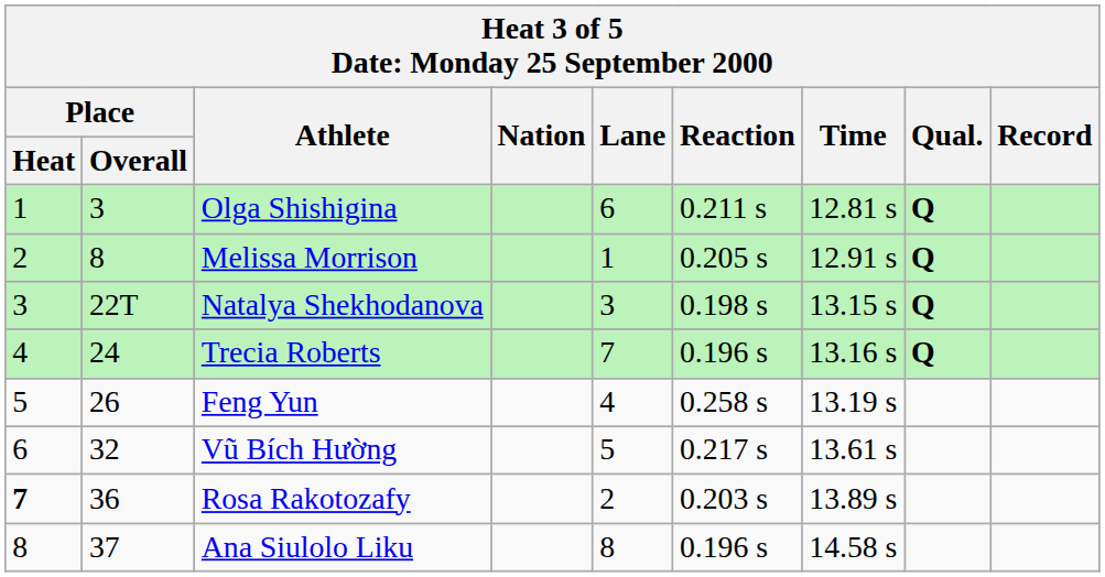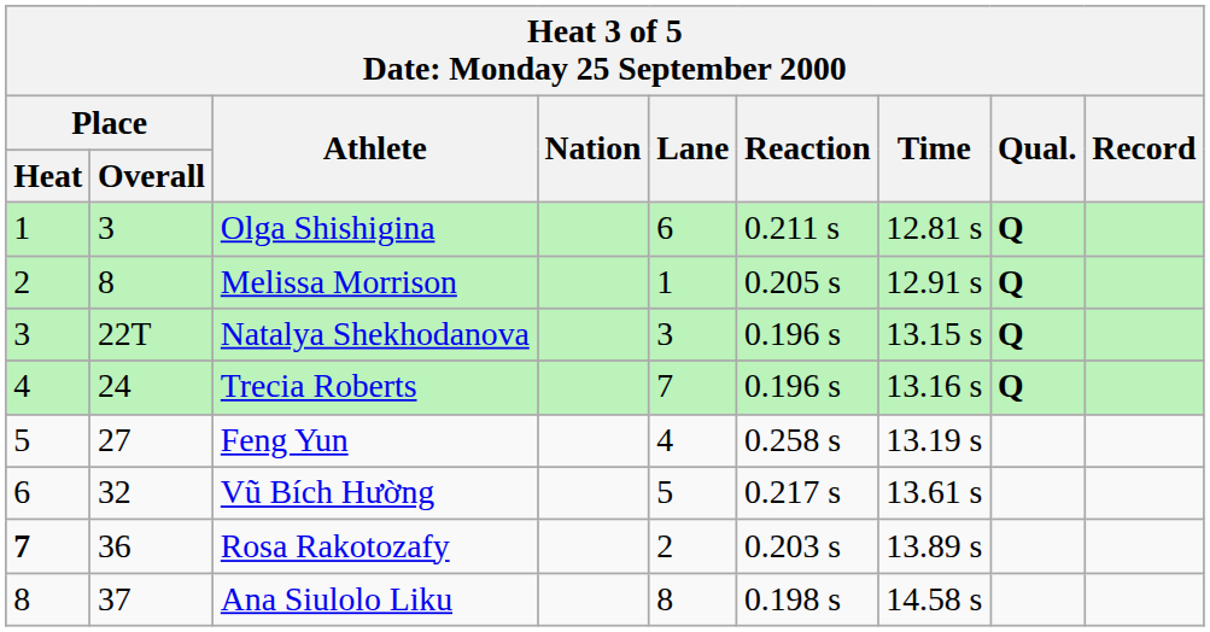 <table class="wikitable sortable">
 <tr>
 <th colspan=9>Heat 3 of 5 <br> Date: Monday 25 September 2000</th>
 </tr>
 <tr>
 <th colspan=2>Place</th>
 <th rowspan=2>Athlete</th>
 <th rowspan=2>Nation</th>
 <th rowspan=2>Lane</th>
 <th rowspan=2>Reaction</th>
 <th rowspan=2>Time</th>
 <th rowspan=2>Qual.</th>
 <th rowspan=2>Record</th>
 </tr>
 <tr>
 <th>Heat</th>
 <th>Overall</th>
 </tr>
 <tr bgcolor = "bbf3bb">
 <td>1</td>
 <td>3</td>
 <td align="left"><a href='#'>Olga Shishigina</a></td>
 <td align="left"></td>
 <td>6</td>
 <td>0.211 s</td>
 <td>12.81 s</td>
 <td><strong>Q</strong></td>
 <td></td>
 </tr>
 <tr bgcolor = "bbf3bb">
 <td>2</td>
 <td>8</td>
 <td align="left"><a href='#'>Melissa Morrison</a></td>
 <td align="left"></td>
 <td>1</td>
 <td>0.205 s</td>
 <td>12.91 s</td>
 <td><strong>Q</strong></td>
 <td></td>
 </tr>
 <tr bgcolor = "bbf3bb">
 <td>3</td>
 <td>22T</td>
 <td align="left"><a href='#'>Natalya Shekhodanova</a></td>
 <td align="left"></td>
 <td>3</td>
-<td>0.198 s</td>
+<td>0.196 s</td>
 <td>13.15 s</td>
 <td><strong>Q</strong></td>
 <td></td>
 </tr>
 <tr bgcolor = "bbf3bb">
 <td>4</td>
 <td>24</td>
 <td align="left"><a href='#'>Trecia Roberts</a></td>
 <td align="left"></td>
 <td>7</td>
 <td>0.196 s</td>
 <td>13.16 s</td>
 <td><strong>Q</strong></td>
 <td></td>
 </tr>
 <tr>
 <td>5</td>
-<td>26</td>
+<td>27</td>
 <td align="left"><a href='#'>Feng Yun</a></td>
 <td align="left"></td>
 <td>4</td>
 <td>0.258 s</td>
 <td>13.19 s</td>
 <td></td>
 <td></td>
 </tr>
 <tr>
 <td>6</td>
 <td>32</td>
 <td align="left"><a href='#'>Vũ Bích Hường</a></td>
 <td align="left"></td>
 <td>5</td>
 <td>0.217 s</td>
 <td>13.61 s</td>
 <td></td>
 <td></td>
 </tr>
 <tr>
 <td><strong>7</strong></td>
 <td>36</td>
 <td align="left"><a href='#'>Rosa Rakotozafy</a></td>
 <td align="left"></td>
 <td>2</td>
 <td>0.203 s</td>
 <td>13.89 s</td>
 <td></td>
 <td></td>
 </tr>
 <tr>
 <td>8</td>
 <td>37</td>
 <td align="left"><a href='#'>Ana Siulolo Liku</a></td>
 <td align="left"></td>
 <td>8</td>
-<td>0.196 s</td>
+<td>0.198 s</td>
 <td>14.58 s</td>
 <td></td>
 <td></td>
 </tr>
 </table>
